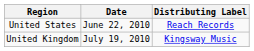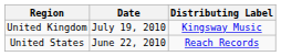 <table class="wikitable" style="text-align:center;">
 <tr>
 <th>Region</th>
 <th>Date</th>
 <th>Distributing Label</th>
 </tr>
 <tr>
+<td>United Kingdom</td>
+<td style="text-align:left;">July 19, 2010</td>
+<td><a href='#'>Kingsway Music</a></td>
+</tr>
+<tr>
 <td>United States</td>
 <td style="text-align:left;">June 22, 2010</td>
 <td><a href='#'>Reach Records</a></td>
 </tr>
-<tr>
-<td>United Kingdom</td>
-<td style="text-align:left;">July 19, 2010</td>
-<td><a href='#'>Kingsway Music</a></td>
-</tr>
 </table>
